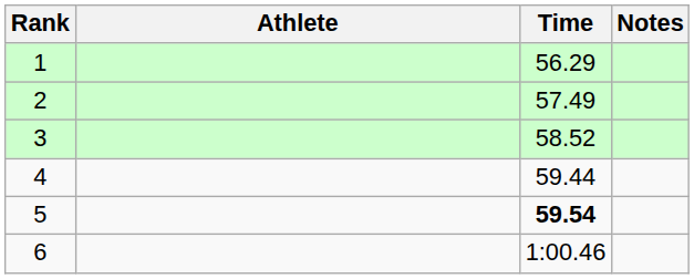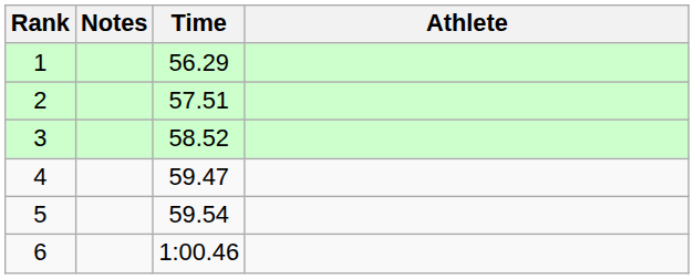 <table class="wikitable" style="text-align:center">
 <tr>
 <th>Rank</th>
+<th>Notes</th>
+<th>Time</th>
 <th Style="width:18em">Athlete</th>
-<th>Time</th>
-<th>Notes</th>
 </tr>
 <tr style="background:#cfc">
 <td>1</td>
+<td></td>
+<td>56.29</td>
 <td style="text-align:left"></td>
-<td>56.29</td>
-<td></td>
 </tr>
 <tr style="background:#cfc">
 <td>2</td>
+<td></td>
+<td>57.51</td>
 <td style="text-align:left"></td>
-<td>57.49</td>
-<td></td>
 </tr>
 <tr style="background:#cfc">
 <td>3</td>
+<td></td>
+<td>58.52</td>
 <td style="text-align:left"></td>
-<td>58.52</td>
-<td></td>
 </tr>
 <tr>
 <td>4</td>
+<td></td>
+<td>59.47</td>
 <td style="text-align:left"></td>
-<td>59.44</td>
-<td></td>
 </tr>
 <tr>
 <td>5</td>
+<td></td>
+<td>59.54</td>
 <td style="text-align:left"></td>
-<td><strong>59.54</strong></td>
-<td></td>
 </tr>
 <tr>
 <td>6</td>
+<td></td>
+<td>1:00.46</td>
 <td style="text-align:left"></td>
-<td>1:00.46</td>
-<td></td>
 </tr>
 </table>
